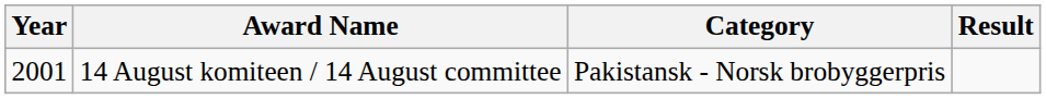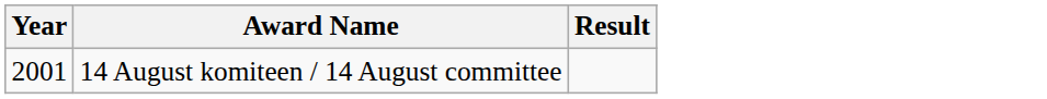 <table class="wikitable">
 <tr>
 <th>Year</th>
 <th>Award Name</th>
-<th>Category</th>
 <th>Result</th>
 </tr>
 <tr>
 <td>2001</td>
 <td>14 August komiteen / 14 August  committee</td>
-<td>Pakistansk - Norsk brobyggerpris</td>
 <td></td>
 </tr>
 </table>
